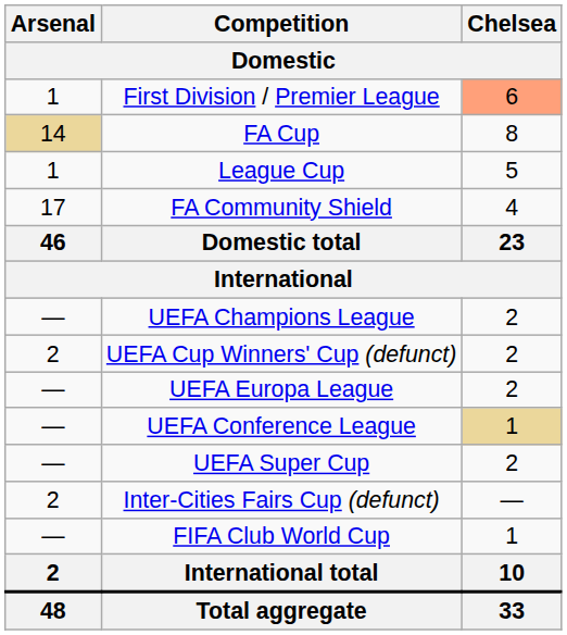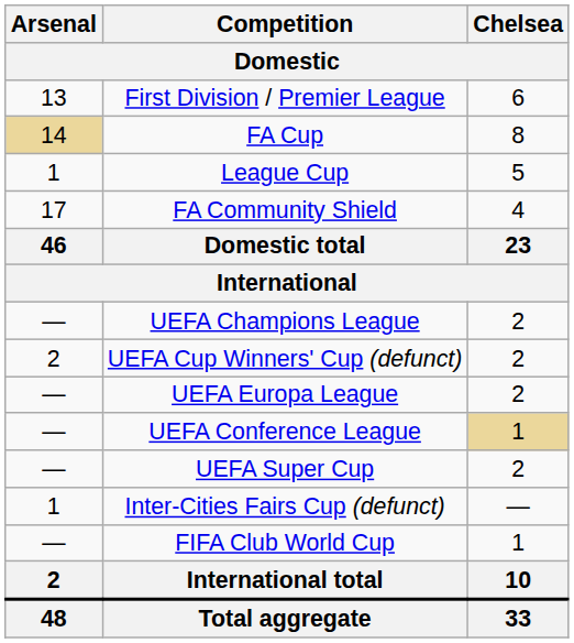 <table class="wikitable sortable"  style="width:auto; font-size:90%">
 <tr>
 <th>Arsenal</th>
 <th>Competition</th>
 <th>Chelsea</th>
 </tr>
 <tr style="text-align:center;">
 <th colspan="4">Domestic</th>
 </tr>
 <tr style="text-align:center;">
-<td>1</td>
+<td>13</td>
 <td><a href='#'>First Division</a> / <a href='#'>Premier League</a></td>
-<td style="background: lightsalmon;">6</td>
+<td>6</td>
 </tr>
 <tr style="text-align:center;">
 <td style=background:#EBD79B>14</td>
 <td><a href='#'>FA Cup</a></td>
 <td>8</td>
 </tr>
 <tr style="text-align:center;">
 <td>1</td>
 <td><a href='#'>League Cup</a></td>
 <td>5</td>
 </tr>
 <tr style="text-align:center;">
 <td>17</td>
 <td><a href='#'>FA Community Shield</a></td>
 <td>4</td>
 </tr>
 <tr style="text-align:center;">
 <th>46</th>
 <th>Domestic total</th>
 <th>23</th>
 </tr>
 <tr style="text-align:center;">
 <th colspan="4">International</th>
 </tr>
 <tr style="text-align:center;">
 <td>—</td>
 <td><a href='#'>UEFA Champions League</a></td>
 <td>2</td>
 </tr>
 <tr style="text-align:center;">
 <td>2</td>
 <td><a href='#'>UEFA Cup Winners' Cup</a> <em>(defunct)</em></td>
 <td>2</td>
 </tr>
 <tr style="text-align:center;">
 <td>—</td>
 <td><a href='#'>UEFA Europa League</a></td>
 <td>2</td>
 </tr>
 <tr style="text-align:center;">
 <td>—</td>
 <td><a href='#'>UEFA Conference League</a></td>
 <td style=background:#EBD79B>1</td>
 </tr>
 <tr style="text-align:center;">
 <td>—</td>
 <td><a href='#'>UEFA Super Cup</a></td>
 <td>2</td>
 </tr>
 <tr style="text-align:center;">
-<td>2</td>
+<td>1</td>
 <td><a href='#'>Inter-Cities Fairs Cup</a> <em>(defunct)</em></td>
 <td>—</td>
 </tr>
 <tr style="text-align:center;">
 <td>—</td>
 <td><a href='#'>FIFA Club World Cup</a></td>
 <td>1</td>
 </tr>
 <tr style="text-align:center;">
 <th>2</th>
 <th>International total</th>
 <th>10</th>
 </tr>
 <tr style="text-align:center; border-top: 2px solid black;">
 <th>48</th>
 <th>Total aggregate</th>
 <th>33</th>
 </tr>
 </table>
